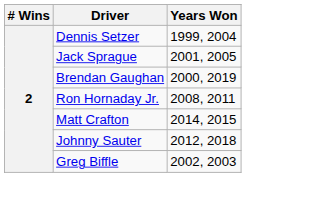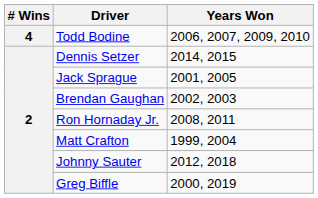 <table class="wikitable" style="font-size: 95%;">
 <tr>
 <th># Wins</th>
 <th>Driver</th>
 <th>Years Won</th>
 </tr>
 <tr>
+<th>4</th>
+<td><a href='#'>Todd Bodine</a></td>
+<td>2006, 2007, 2009, 2010</td>
+</tr>
+<tr>
 <th rowspan="7">2</th>
 <td><a href='#'>Dennis Setzer</a></td>
-<td>1999, 2004</td>
+<td>2014, 2015</td>
 </tr>
 <tr>
 <td><a href='#'>Jack Sprague</a></td>
 <td>2001, 2005</td>
 </tr>
 <tr>
 <td><a href='#'>Brendan Gaughan</a></td>
-<td>2000, 2019</td>
+<td>2002, 2003</td>
 </tr>
 <tr>
 <td><a href='#'>Ron Hornaday Jr.</a></td>
 <td>2008, 2011</td>
 </tr>
 <tr>
 <td><a href='#'>Matt Crafton</a></td>
-<td>2014, 2015</td>
+<td>1999, 2004</td>
 </tr>
 <tr>
 <td><a href='#'>Johnny Sauter</a></td>
 <td>2012, 2018</td>
 </tr>
 <tr>
 <td><a href='#'>Greg Biffle</a></td>
-<td>2002, 2003</td>
+<td>2000, 2019</td>
 </tr>
 </table>
